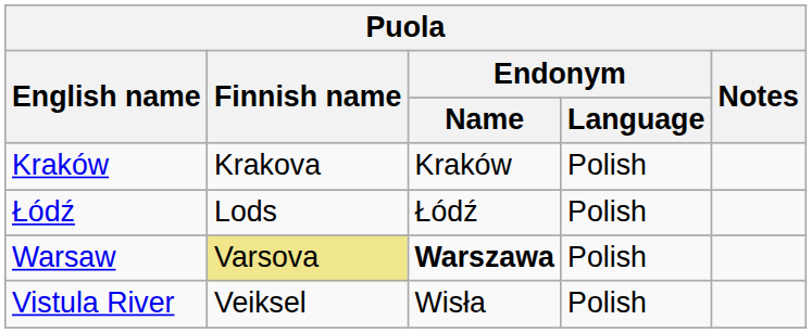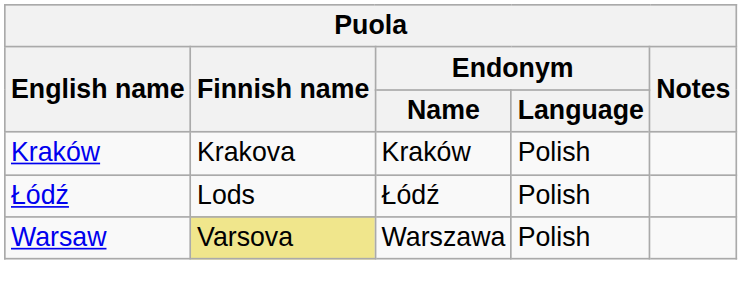 <table class="wikitable sortable">
 <tr>
 <th colspan="5"> Puola</th>
 </tr>
 <tr>
 <th rowspan="2">English name</th>
 <th rowspan="2">Finnish name</th>
 <th colspan="2">Endonym</th>
 <th rowspan="2">Notes</th>
 </tr>
 <tr>
 <th>Name</th>
 <th>Language</th>
 </tr>
 <tr>
 <td><a href='#'>Kraków</a></td>
 <td>Krakova</td>
 <td>Kraków</td>
 <td>Polish</td>
 <td></td>
 </tr>
 <tr>
 <td><a href='#'>Łódź</a></td>
 <td>Lods</td>
 <td>Łódź</td>
 <td>Polish</td>
 <td></td>
 </tr>
 <tr>
 <td><a href='#'>Warsaw</a></td>
 <td style="background: khaki;">Varsova</td>
-<td><strong>Warszawa</strong></td>
-<td>Polish</td>
-<td></td>
-</tr>
-<tr>
-<td><a href='#'>Vistula River</a></td>
-<td>Veiksel</td>
-<td>Wisła</td>
+<td>Warszawa</td>
 <td>Polish</td>
 <td></td>
 </tr>
 </table>
